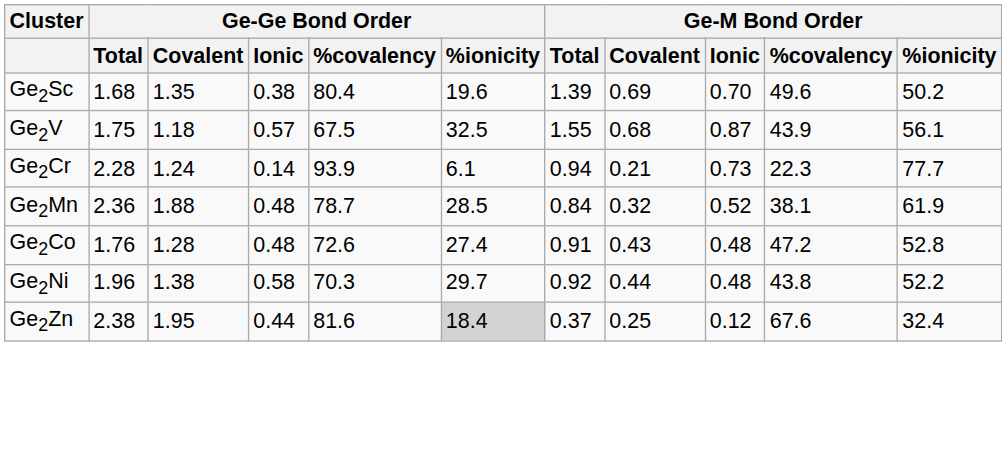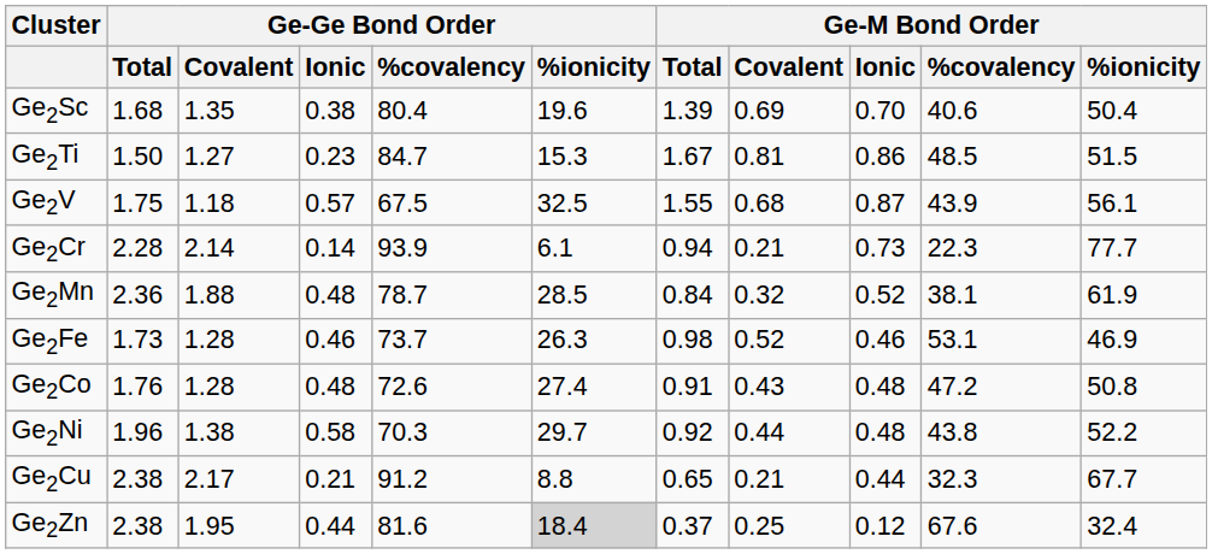 <table class="wikitable mw-collapsible">
 <tr>
 <th>Cluster</th>
 <th colspan="5">Ge-Ge Bond Order</th>
 <th colspan="5">Ge-M Bond Order</th>
 </tr>
 <tr>
 <th></th>
 <th>Total</th>
 <th>Covalent</th>
 <th>Ionic</th>
 <th>%covalency</th>
 <th>%ionicity</th>
 <th>Total</th>
 <th>Covalent</th>
 <th>Ionic</th>
 <th>%covalency</th>
 <th>%ionicity</th>
 </tr>
 <tr>
 <td>Ge<sub>2</sub>Sc</td>
 <td>1.68</td>
 <td>1.35</td>
 <td>0.38</td>
 <td>80.4</td>
 <td>19.6</td>
 <td>1.39</td>
 <td>0.69</td>
 <td>0.70</td>
-<td>49.6</td>
-<td>50.2</td>
+<td>40.6</td>
+<td>50.4</td>
+</tr>
+<tr>
+<td>Ge<sub>2</sub>Ti</td>
+<td>1.50</td>
+<td>1.27</td>
+<td>0.23</td>
+<td>84.7</td>
+<td>15.3</td>
+<td>1.67</td>
+<td>0.81</td>
+<td>0.86</td>
+<td>48.5</td>
+<td>51.5</td>
 </tr>
 <tr>
 <td>Ge<sub>2</sub>V</td>
 <td>1.75</td>
 <td>1.18</td>
 <td>0.57</td>
 <td>67.5</td>
 <td>32.5</td>
 <td>1.55</td>
 <td>0.68</td>
 <td>0.87</td>
 <td>43.9</td>
 <td>56.1</td>
 </tr>
 <tr>
 <td>Ge<sub>2</sub>Cr</td>
 <td>2.28</td>
-<td>1.24</td>
+<td>2.14</td>
 <td>0.14</td>
 <td>93.9</td>
 <td>6.1</td>
 <td>0.94</td>
 <td>0.21</td>
 <td>0.73</td>
 <td>22.3</td>
 <td>77.7</td>
 </tr>
 <tr>
 <td>Ge<sub>2</sub>Mn</td>
 <td>2.36</td>
 <td>1.88</td>
 <td>0.48</td>
 <td>78.7</td>
 <td>28.5</td>
 <td>0.84</td>
 <td>0.32</td>
 <td>0.52</td>
 <td>38.1</td>
 <td>61.9</td>
 </tr>
 <tr>
+<td>Ge<sub>2</sub>Fe</td>
+<td>1.73</td>
+<td>1.28</td>
+<td>0.46</td>
+<td>73.7</td>
+<td>26.3</td>
+<td>0.98</td>
+<td>0.52</td>
+<td>0.46</td>
+<td>53.1</td>
+<td>46.9</td>
+</tr>
+<tr>
 <td>Ge<sub>2</sub>Co</td>
 <td>1.76</td>
 <td>1.28</td>
 <td>0.48</td>
 <td>72.6</td>
 <td>27.4</td>
 <td>0.91</td>
 <td>0.43</td>
 <td>0.48</td>
 <td>47.2</td>
-<td>52.8</td>
+<td>50.8</td>
 </tr>
 <tr>
 <td>Ge<sub>2</sub>Ni</td>
 <td>1.96</td>
 <td>1.38</td>
 <td>0.58</td>
 <td>70.3</td>
 <td>29.7</td>
 <td>0.92</td>
 <td>0.44</td>
 <td>0.48</td>
 <td>43.8</td>
 <td>52.2</td>
 </tr>
 <tr>
+<td>Ge<sub>2</sub>Cu</td>
+<td>2.38</td>
+<td>2.17</td>
+<td>0.21</td>
+<td>91.2</td>
+<td>8.8</td>
+<td>0.65</td>
+<td>0.21</td>
+<td>0.44</td>
+<td>32.3</td>
+<td>67.7</td>
+</tr>
+<tr>
 <td>Ge<sub>2</sub>Zn</td>
 <td>2.38</td>
 <td>1.95</td>
 <td>0.44</td>
 <td>81.6</td>
 <td style="background: lightgrey;">18.4</td>
 <td>0.37</td>
 <td>0.25</td>
 <td>0.12</td>
 <td>67.6</td>
 <td>32.4</td>
 </tr>
 </table>
